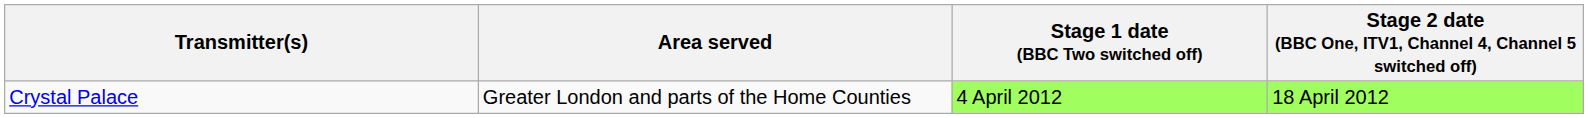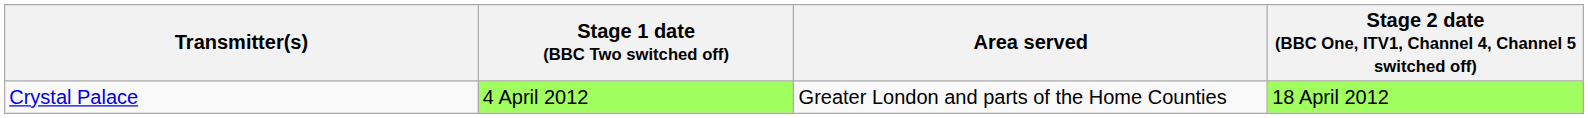 <table class="wikitable" width=100%>
 <tr>
 <th width="30%">Transmitter(s)</th>
+<th width="20%">Stage 1 date<br> <small>(BBC Two switched off)</small></th>
 <th width="30%">Area served</th>
-<th width="20%">Stage 1 date<br> <small>(BBC Two switched off)</small></th>
 <th width="20%">Stage 2 date<br> <small>(BBC One, ITV1, Channel 4, Channel 5 switched off)</small></th>
 </tr>
 <tr>
 <td><a href='#'>Crystal Palace</a></td>
+<td bgcolor=#A0FF5F>4 April 2012</td>
 <td>Greater London and parts of the Home Counties</td>
-<td bgcolor=#A0FF5F>4 April 2012</td>
 <td bgcolor=#A0FF5F>18 April 2012</td>
 </tr>
 </table>
